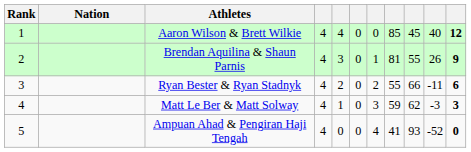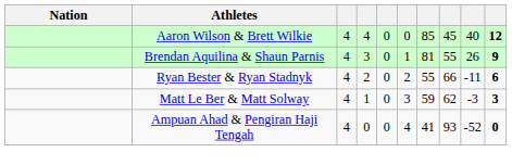 <table class=wikitable style="text-align:center">
 <tr>
-<th width=20>Rank</th>
 <th width=180>Nation</th>
 <th width=300>Athletes</th>
 <th width=20></th>
 <th width=20></th>
 <th width=20></th>
 <th width=20></th>
 <th width=20></th>
 <th width=20></th>
 <th width=20></th>
 <th width=20></th>
 </tr>
 <tr bgcolor="#ccffcc">
-<td>1</td>
 <td align="left"></td>
 <td><a href='#'>Aaron Wilson</a> & <a href='#'>Brett Wilkie</a></td>
 <td>4</td>
 <td>4</td>
 <td>0</td>
 <td>0</td>
 <td>85</td>
 <td>45</td>
 <td>40</td>
 <td><strong>12</strong></td>
 </tr>
 <tr bgcolor="#ccffcc">
-<td>2</td>
 <td align="left"></td>
 <td><a href='#'>Brendan Aquilina</a> & <a href='#'>Shaun Parnis</a></td>
 <td>4</td>
 <td>3</td>
 <td>0</td>
 <td>1</td>
 <td>81</td>
 <td>55</td>
 <td>26</td>
 <td><strong>9</strong></td>
 </tr>
 <tr>
-<td>3</td>
 <td align="left"></td>
 <td><a href='#'>Ryan Bester</a> & <a href='#'>Ryan Stadnyk</a></td>
 <td>4</td>
 <td>2</td>
 <td>0</td>
 <td>2</td>
 <td>55</td>
 <td>66</td>
 <td>-11</td>
 <td><strong>6</strong></td>
 </tr>
 <tr>
-<td>4</td>
 <td align="left"></td>
 <td><a href='#'>Matt Le Ber</a> & <a href='#'>Matt Solway</a></td>
 <td>4</td>
 <td>1</td>
 <td>0</td>
 <td>3</td>
 <td>59</td>
 <td>62</td>
 <td>-3</td>
 <td><strong>3</strong></td>
 </tr>
 <tr>
-<td>5</td>
 <td align="left"></td>
 <td><a href='#'>Ampuan Ahad</a> & <a href='#'>Pengiran Haji Tengah</a></td>
 <td>4</td>
 <td>0</td>
 <td>0</td>
 <td>4</td>
 <td>41</td>
 <td>93</td>
 <td>-52</td>
 <td><strong>0</strong></td>
 </tr>
 </table>
